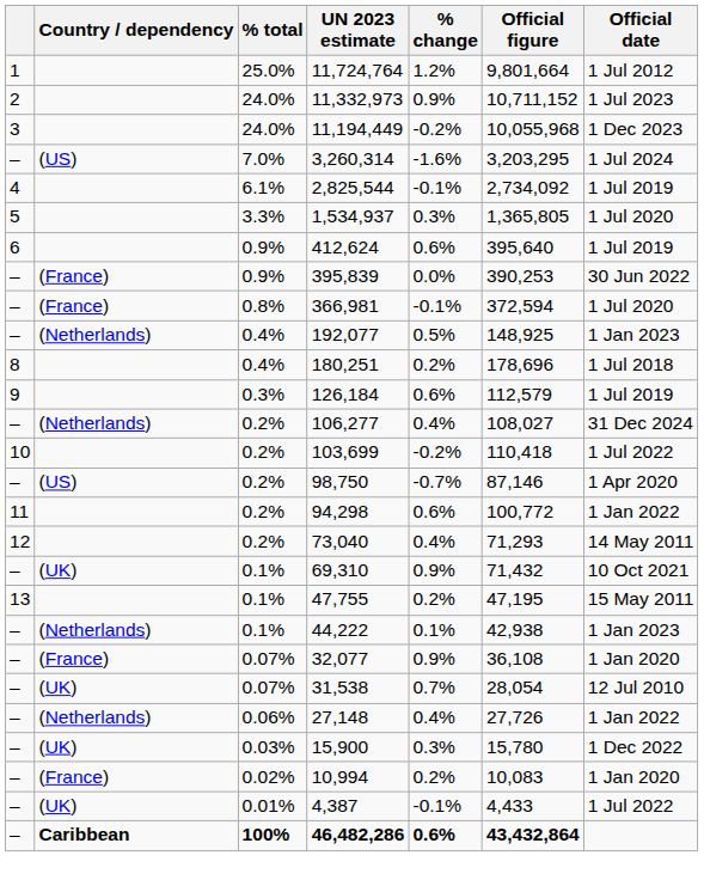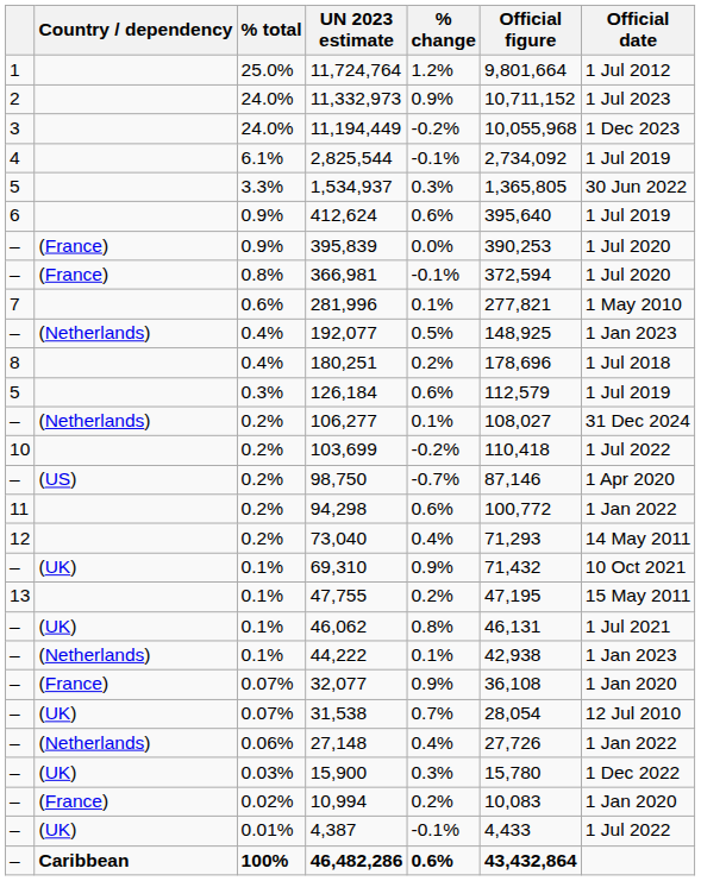 <table class="sortable wikitable sticky-header col2left" >
 <tr>
 <th></th>
 <th>Country / dependency</th>
 <th>% total</th>
 <th>UN 2023<br>estimate</th>
 <th>%<br>change</th>
 <th>Official<br>figure</th>
 <th>Official<br>date</th>
 </tr>
 <tr>
 <td>1</td>
 <td></td>
 <td>25.0%</td>
 <td>11,724,764</td>
 <td>1.2%</td>
 <td>9,801,664</td>
 <td>1 Jul 2012</td>
 </tr>
 <tr>
 <td>2</td>
 <td></td>
 <td>24.0%</td>
 <td>11,332,973</td>
 <td>0.9%</td>
 <td>10,711,152</td>
 <td>1 Jul 2023</td>
 </tr>
 <tr>
 <td>3</td>
 <td></td>
 <td>24.0%</td>
 <td>11,194,449</td>
 <td>-0.2%</td>
 <td>10,055,968</td>
 <td>1 Dec 2023</td>
 </tr>
 <tr>
-<td> –</td>
-<td> (<a href='#'>US</a>)</td>
-<td>7.0%</td>
-<td>3,260,314</td>
-<td>-1.6%</td>
-<td>3,203,295</td>
-<td>1 Jul 2024</td>
-</tr>
-<tr>
 <td>4</td>
 <td></td>
 <td>6.1%</td>
 <td>2,825,544</td>
 <td>-0.1%</td>
 <td>2,734,092</td>
 <td>1 Jul 2019</td>
 </tr>
 <tr>
 <td>5</td>
 <td></td>
 <td>3.3%</td>
 <td>1,534,937</td>
 <td>0.3%</td>
 <td>1,365,805</td>
-<td>1 Jul 2020</td>
+<td>30 Jun 2022</td>
 </tr>
 <tr>
 <td>6</td>
 <td></td>
 <td>0.9%</td>
 <td>412,624</td>
 <td>0.6%</td>
 <td>395,640</td>
 <td>1 Jul 2019</td>
 </tr>
 <tr>
 <td> –</td>
 <td> (<a href='#'>France</a>)</td>
 <td>0.9%</td>
 <td>395,839</td>
 <td>0.0%</td>
 <td>390,253</td>
-<td>30 Jun 2022</td>
+<td>1 Jul 2020</td>
 </tr>
 <tr>
 <td> –</td>
 <td> (<a href='#'>France</a>)</td>
 <td>0.8%</td>
 <td>366,981</td>
 <td>-0.1%</td>
 <td>372,594</td>
 <td>1 Jul 2020</td>
+</tr>
+<tr>
+<td>7</td>
+<td></td>
+<td>0.6%</td>
+<td>281,996</td>
+<td>0.1%</td>
+<td>277,821</td>
+<td>1 May 2010</td>
 </tr>
 <tr>
 <td> –</td>
 <td> (<a href='#'>Netherlands</a>)</td>
 <td>0.4%</td>
 <td>192,077</td>
 <td>0.5%</td>
 <td>148,925</td>
 <td>1 Jan 2023</td>
 </tr>
 <tr>
 <td>8</td>
 <td></td>
 <td>0.4%</td>
 <td>180,251</td>
 <td>0.2%</td>
 <td>178,696</td>
 <td>1 Jul 2018</td>
 </tr>
 <tr>
-<td>9</td>
+<td>5</td>
 <td></td>
 <td>0.3%</td>
 <td>126,184</td>
 <td>0.6%</td>
 <td>112,579</td>
 <td>1 Jul 2019</td>
 </tr>
 <tr>
 <td> –</td>
 <td> (<a href='#'>Netherlands</a>)</td>
 <td>0.2%</td>
 <td>106,277</td>
-<td>0.4%</td>
+<td>0.1%</td>
 <td>108,027</td>
 <td>31 Dec 2024</td>
 </tr>
 <tr>
 <td>10</td>
 <td></td>
 <td>0.2%</td>
 <td>103,699</td>
 <td>-0.2%</td>
 <td>110,418</td>
 <td>1 Jul 2022</td>
 </tr>
 <tr>
 <td> –</td>
 <td> (<a href='#'>US</a>)</td>
 <td>0.2%</td>
 <td>98,750</td>
 <td>-0.7%</td>
 <td>87,146</td>
 <td>1 Apr 2020</td>
 </tr>
 <tr>
 <td>11</td>
 <td></td>
 <td>0.2%</td>
 <td>94,298</td>
 <td>0.6%</td>
 <td>100,772</td>
 <td>1 Jan 2022</td>
 </tr>
 <tr>
 <td>12</td>
 <td></td>
 <td>0.2%</td>
 <td>73,040</td>
 <td>0.4%</td>
 <td>71,293</td>
 <td>14 May 2011</td>
 </tr>
 <tr>
 <td> –</td>
 <td> (<a href='#'>UK</a>)</td>
 <td>0.1%</td>
 <td>69,310</td>
 <td>0.9%</td>
 <td>71,432</td>
 <td>10 Oct 2021</td>
 </tr>
 <tr>
 <td>13</td>
 <td></td>
 <td>0.1%</td>
 <td>47,755</td>
 <td>0.2%</td>
 <td>47,195</td>
 <td>15 May 2011</td>
+</tr>
+<tr>
+<td> –</td>
+<td> (<a href='#'>UK</a>)</td>
+<td>0.1%</td>
+<td>46,062</td>
+<td>0.8%</td>
+<td>46,131</td>
+<td>1 Jul 2021</td>
 </tr>
 <tr>
 <td> –</td>
 <td> (<a href='#'>Netherlands</a>)</td>
 <td>0.1%</td>
 <td>44,222</td>
 <td>0.1%</td>
 <td>42,938</td>
 <td>1 Jan 2023</td>
 </tr>
 <tr>
 <td> –</td>
 <td> (<a href='#'>France</a>)</td>
 <td>0.07%</td>
 <td>32,077</td>
 <td>0.9%</td>
 <td>36,108</td>
 <td>1 Jan 2020</td>
 </tr>
 <tr>
 <td> –</td>
 <td> (<a href='#'>UK</a>)</td>
 <td>0.07%</td>
 <td>31,538</td>
 <td>0.7%</td>
 <td>28,054</td>
 <td>12 Jul 2010</td>
 </tr>
 <tr>
 <td> –</td>
 <td> (<a href='#'>Netherlands</a>)</td>
 <td>0.06%</td>
 <td>27,148</td>
 <td>0.4%</td>
 <td>27,726</td>
 <td>1 Jan 2022</td>
 </tr>
 <tr>
 <td> –</td>
 <td> (<a href='#'>UK</a>)</td>
 <td>0.03%</td>
 <td>15,900</td>
 <td>0.3%</td>
 <td>15,780</td>
 <td>1 Dec 2022</td>
 </tr>
 <tr>
 <td> –</td>
 <td> (<a href='#'>France</a>)</td>
 <td>0.02%</td>
 <td>10,994</td>
 <td>0.2%</td>
 <td>10,083</td>
 <td>1 Jan 2020</td>
 </tr>
 <tr>
 <td> –</td>
 <td> (<a href='#'>UK</a>)</td>
 <td>0.01%</td>
 <td>4,387</td>
 <td>-0.1%</td>
 <td>4,433</td>
 <td>1 Jul 2022</td>
 </tr>
 <tr>
 <td> –</td>
 <td><strong>Caribbean</strong></td>
 <td><strong>100%</strong></td>
 <td><strong>46,482,286</strong></td>
 <td><strong>0.6%</strong></td>
 <td><strong>43,432,864</strong></td>
 <td></td>
 </tr>
 </table>
